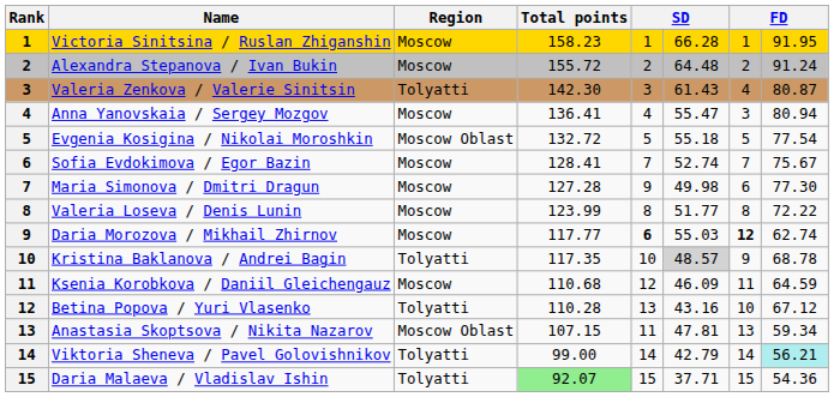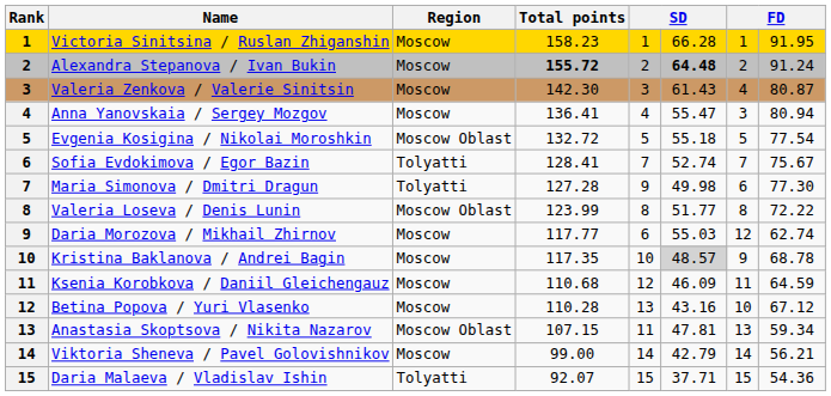 <table class="wikitable sortable">
 <tr>
 <th>Rank</th>
 <th>Name</th>
 <th>Region</th>
 <th>Total points</th>
 <th colspan="2" width="80px"><a href='#'>SD</a></th>
 <th colspan="2" width="80px"><a href='#'>FD</a></th>
 </tr>
 <tr bgcolor="gold">
 <td align="center"><strong>1</strong></td>
 <td><a href='#'>Victoria Sinitsina</a> / <a href='#'>Ruslan Zhiganshin</a></td>
 <td>Moscow</td>
 <td align="center">158.23</td>
 <td align="center">1</td>
 <td align="center">66.28</td>
 <td align="center">1</td>
 <td align="center">91.95</td>
 </tr>
 <tr bgcolor="silver">
 <td align="center"><strong>2</strong></td>
 <td><a href='#'>Alexandra Stepanova</a> / <a href='#'>Ivan Bukin</a></td>
 <td>Moscow</td>
-<td align="center">155.72</td>
+<td align="center"><strong>155.72</strong></td>
 <td align="center">2</td>
-<td align="center">64.48</td>
+<td align="center"><strong>64.48</strong></td>
 <td align="center">2</td>
 <td align="center">91.24</td>
 </tr>
 <tr bgcolor="cc9966">
 <td align="center"><strong>3</strong></td>
 <td><a href='#'>Valeria Zenkova</a> / <a href='#'>Valerie Sinitsin</a></td>
-<td>Tolyatti</td>
+<td>Moscow</td>
 <td align="center">142.30</td>
 <td align="center">3</td>
 <td align="center">61.43</td>
 <td align="center">4</td>
 <td align="center">80.87</td>
 </tr>
 <tr>
 <th>4</th>
 <td><a href='#'>Anna Yanovskaia</a> / <a href='#'>Sergey Mozgov</a></td>
 <td>Moscow</td>
 <td align="center">136.41</td>
 <td align="center">4</td>
 <td align="center">55.47</td>
 <td align="center">3</td>
 <td align="center">80.94</td>
 </tr>
 <tr>
 <th>5</th>
 <td><a href='#'>Evgenia Kosigina</a> / <a href='#'>Nikolai Moroshkin</a></td>
 <td>Moscow Oblast</td>
 <td align="center">132.72</td>
 <td align="center">5</td>
 <td align="center">55.18</td>
 <td align="center">5</td>
 <td align="center">77.54</td>
 </tr>
 <tr>
 <th>6</th>
 <td><a href='#'>Sofia Evdokimova</a> / <a href='#'>Egor Bazin</a></td>
-<td>Moscow</td>
+<td>Tolyatti</td>
 <td align="center">128.41</td>
 <td align="center">7</td>
 <td align="center">52.74</td>
 <td align="center">7</td>
 <td align="center">75.67</td>
 </tr>
 <tr>
 <th>7</th>
 <td><a href='#'>Maria Simonova</a> / <a href='#'>Dmitri Dragun</a></td>
-<td>Moscow</td>
+<td>Tolyatti</td>
 <td align="center">127.28</td>
 <td align="center">9</td>
 <td align="center">49.98</td>
 <td align="center">6</td>
 <td align="center">77.30</td>
 </tr>
 <tr>
 <th>8</th>
 <td><a href='#'>Valeria Loseva</a> / <a href='#'>Denis Lunin</a></td>
-<td>Moscow</td>
+<td>Moscow Oblast</td>
 <td align="center">123.99</td>
 <td align="center">8</td>
 <td align="center">51.77</td>
 <td align="center">8</td>
 <td align="center">72.22</td>
 </tr>
 <tr>
 <th>9</th>
 <td><a href='#'>Daria Morozova</a> / <a href='#'>Mikhail Zhirnov</a></td>
 <td>Moscow</td>
 <td align="center">117.77</td>
-<td align="center"><strong>6</strong></td>
+<td align="center">6</td>
 <td align="center">55.03</td>
-<td align="center"><strong>12</strong></td>
+<td align="center">12</td>
 <td align="center">62.74</td>
 </tr>
 <tr>
 <th>10</th>
 <td><a href='#'>Кristina Baklanova</a> / <a href='#'>Andrei Bagin</a></td>
-<td>Tolyatti</td>
+<td>Moscow</td>
 <td align="center">117.35</td>
 <td align="center">10</td>
 <td align="center" style="background: lightgrey;">48.57</td>
 <td align="center">9</td>
 <td align="center">68.78</td>
 </tr>
 <tr>
 <th>11</th>
 <td><a href='#'>Ksenia Korobkova</a> / <a href='#'>Daniil Gleichengauz</a></td>
 <td>Moscow</td>
 <td align="center">110.68</td>
 <td align="center">12</td>
 <td align="center">46.09</td>
 <td align="center">11</td>
 <td align="center">64.59</td>
 </tr>
 <tr>
 <th>12</th>
 <td><a href='#'>Betina Popova</a> / <a href='#'>Yuri Vlasenko</a></td>
-<td>Tolyatti</td>
+<td>Moscow</td>
 <td align="center">110.28</td>
 <td align="center">13</td>
 <td align="center">43.16</td>
 <td align="center">10</td>
 <td align="center">67.12</td>
 </tr>
 <tr>
 <th>13</th>
 <td><a href='#'>Anastasia Skoptsova</a> / <a href='#'>Nikita Nazarov</a></td>
 <td>Moscow Oblast</td>
 <td align="center">107.15</td>
 <td align="center">11</td>
 <td align="center">47.81</td>
 <td align="center">13</td>
 <td align="center">59.34</td>
 </tr>
 <tr>
 <th>14</th>
 <td><a href='#'>Viktoria Sheneva</a> / <a href='#'>Pavel Golovishnikov</a></td>
-<td>Tolyatti</td>
+<td>Moscow</td>
 <td align="center">99.00</td>
 <td align="center">14</td>
 <td align="center">42.79</td>
 <td align="center">14</td>
-<td align="center" style="background: paleturquoise;">56.21</td>
+<td align="center">56.21</td>
 </tr>
 <tr>
 <th>15</th>
 <td><a href='#'>Daria Malaeva</a> / <a href='#'>Vladislav Ishin</a></td>
 <td>Tolyatti</td>
-<td align="center" style="background: lightgreen;">92.07</td>
+<td align="center">92.07</td>
 <td align="center">15</td>
 <td align="center">37.71</td>
 <td align="center">15</td>
 <td align="center">54.36</td>
 </tr>
 </table>
